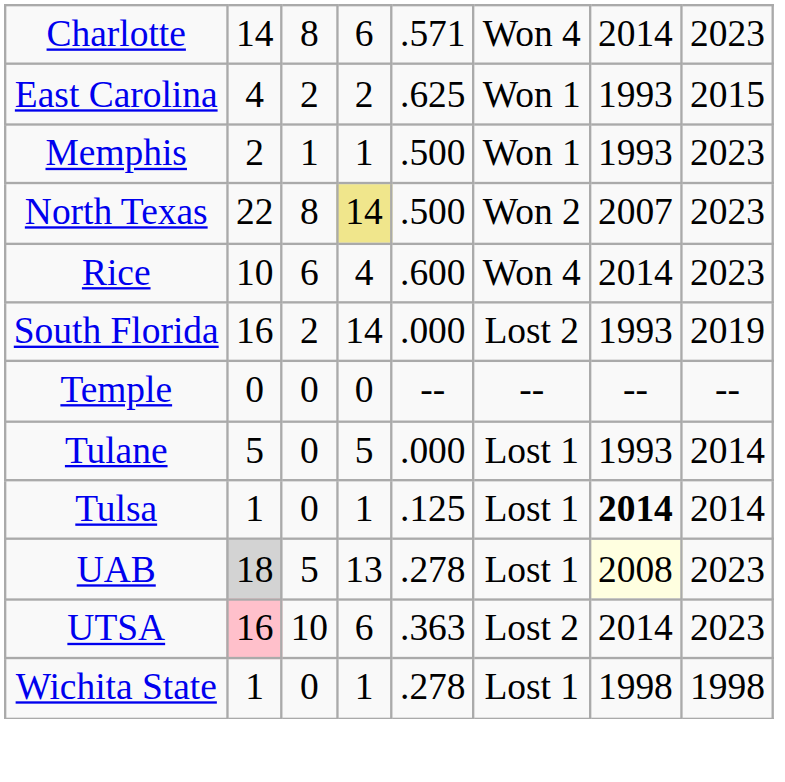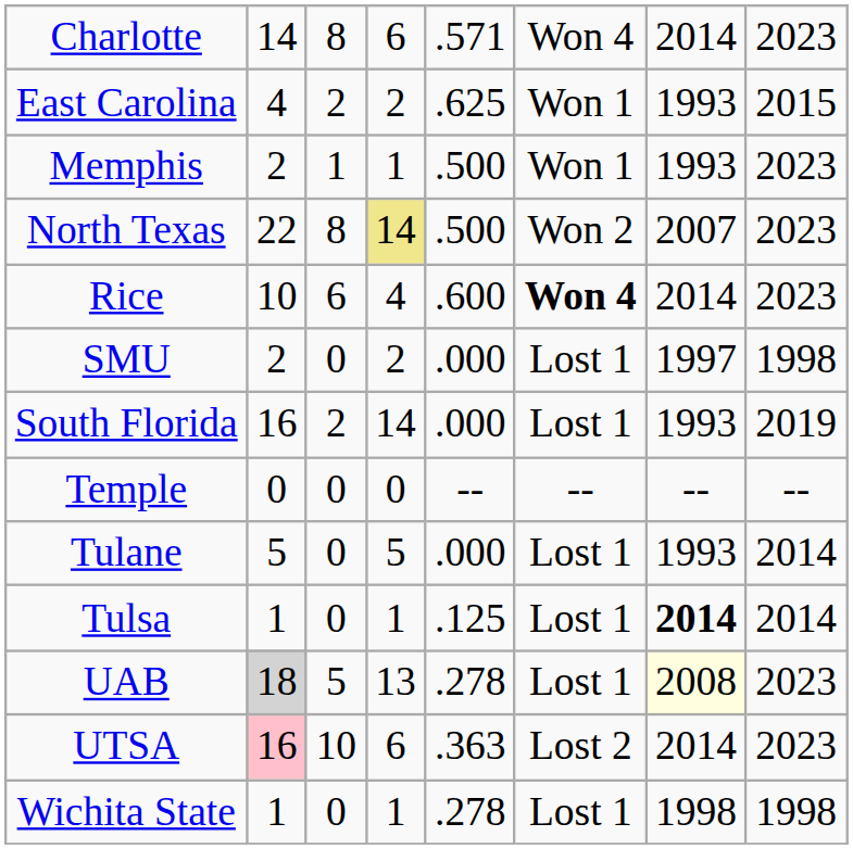 <table class="wikitable" style="text-align:center">
 <tr>
 <td><a href='#'>Charlotte</a></td>
 <td>14</td>
 <td>8</td>
 <td>6</td>
 <td>.571</td>
 <td>Won 4</td>
 <td>2014</td>
 <td>2023</td>
 </tr>
 <tr>
 <td><a href='#'>East Carolina</a></td>
 <td>4</td>
 <td>2</td>
 <td>2</td>
 <td>.625</td>
 <td>Won 1</td>
 <td>1993</td>
 <td>2015</td>
 </tr>
 <tr>
 <td><a href='#'>Memphis</a></td>
 <td>2</td>
 <td>1</td>
 <td>1</td>
 <td>.500</td>
 <td>Won 1</td>
 <td>1993</td>
 <td>2023</td>
 </tr>
 <tr>
 <td><a href='#'>North Texas</a></td>
 <td>22</td>
 <td>8</td>
 <td style="background: khaki;">14</td>
 <td>.500</td>
 <td>Won 2</td>
 <td>2007</td>
 <td>2023</td>
 </tr>
 <tr>
 <td><a href='#'>Rice</a></td>
 <td>10</td>
 <td>6</td>
 <td>4</td>
 <td>.600</td>
-<td>Won 4</td>
+<td><strong>Won 4</strong></td>
 <td>2014</td>
 <td>2023</td>
+</tr>
+<tr>
+<td><a href='#'>SMU</a></td>
+<td>2</td>
+<td>0</td>
+<td>2</td>
+<td>.000</td>
+<td>Lost 1</td>
+<td>1997</td>
+<td>1998</td>
 </tr>
 <tr>
 <td><a href='#'>South Florida</a></td>
 <td>16</td>
 <td>2</td>
 <td>14</td>
 <td>.000</td>
-<td>Lost 2</td>
+<td>Lost 1</td>
 <td>1993</td>
 <td>2019</td>
 </tr>
 <tr>
 <td><a href='#'>Temple</a></td>
 <td>0</td>
 <td>0</td>
 <td>0</td>
 <td>--</td>
 <td>--</td>
 <td>--</td>
 <td>--</td>
 </tr>
 <tr>
 <td><a href='#'>Tulane</a></td>
 <td>5</td>
 <td>0</td>
 <td>5</td>
 <td>.000</td>
 <td>Lost 1</td>
 <td>1993</td>
 <td>2014</td>
 </tr>
 <tr>
 <td><a href='#'>Tulsa</a></td>
 <td>1</td>
 <td>0</td>
 <td>1</td>
 <td>.125</td>
 <td>Lost 1</td>
 <td><strong>2014</strong></td>
 <td>2014</td>
 </tr>
 <tr>
 <td><a href='#'>UAB</a></td>
 <td style="background: lightgrey;">18</td>
 <td>5</td>
 <td>13</td>
 <td>.278</td>
 <td>Lost 1</td>
 <td style="background: lightyellow;">2008</td>
 <td>2023</td>
 </tr>
 <tr>
 <td><a href='#'>UTSA</a></td>
 <td style="background: pink;">16</td>
 <td>10</td>
 <td>6</td>
 <td>.363</td>
 <td>Lost 2</td>
 <td>2014</td>
 <td>2023</td>
 </tr>
 <tr>
 <td><a href='#'>Wichita State</a></td>
 <td>1</td>
 <td>0</td>
 <td>1</td>
 <td>.278</td>
 <td>Lost 1</td>
 <td>1998</td>
 <td>1998</td>
 </tr>
 </table>
